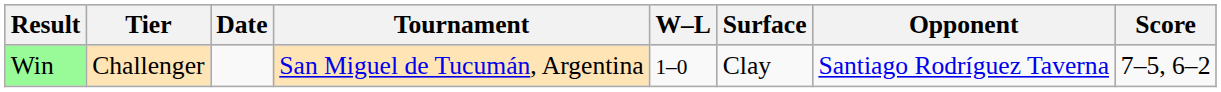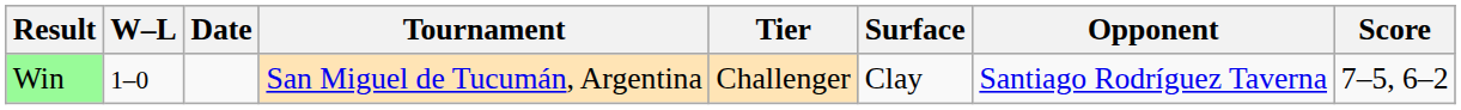 <table class="wikitable">
 <tr>
 <th>Result</th>
-<th>Tier</th>
+<th class="unsortable">W–L</th>
 <th>Date</th>
 <th>Tournament</th>
-<th class="unsortable">W–L</th>
+<th>Tier</th>
 <th>Surface</th>
 <th>Opponent</th>
 <th class="unsortable">Score</th>
 </tr>
 <tr>
 <td bgcolor=98FB98>Win</td>
-<td style="background:moccasin;">Challenger</td>
+<td><small>1–0</small></td>
 <td><a href='#'></a></td>
 <td style="background:moccasin;"><a href='#'>San Miguel de Tucumán</a>, Argentina</td>
-<td><small>1–0</small></td>
+<td style="background:moccasin;">Challenger</td>
 <td>Clay</td>
 <td> <a href='#'>Santiago Rodríguez Taverna</a></td>
 <td>7–5, 6–2</td>
 </tr>
 </table>
